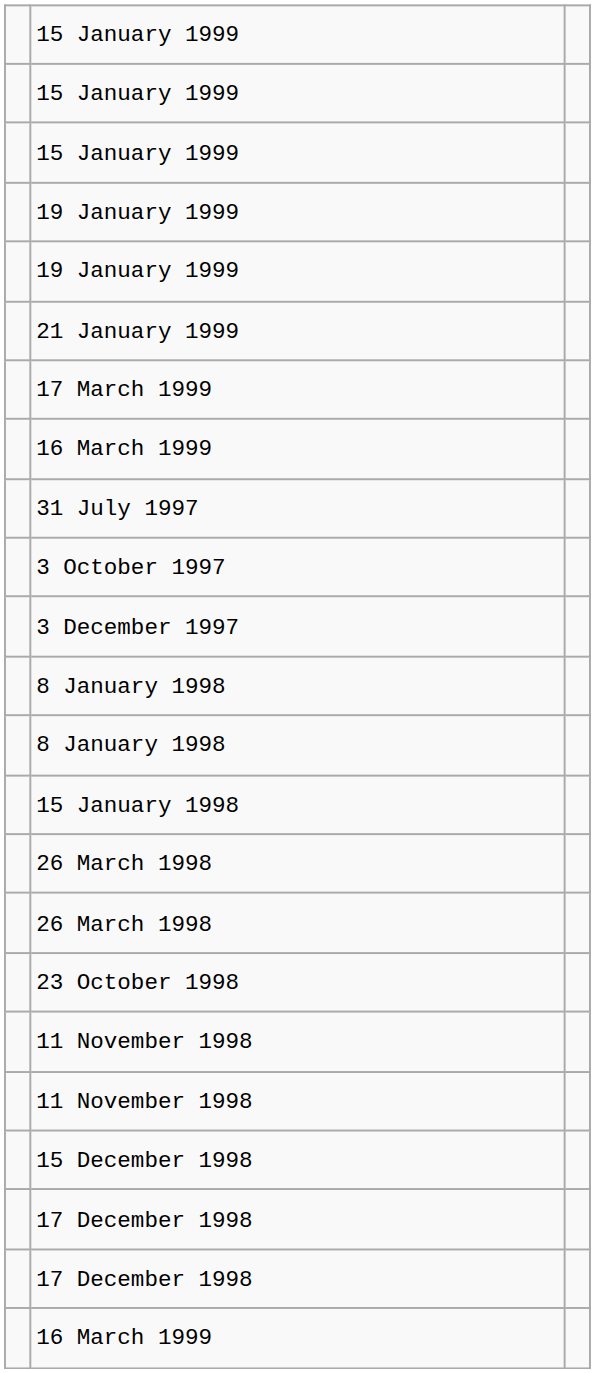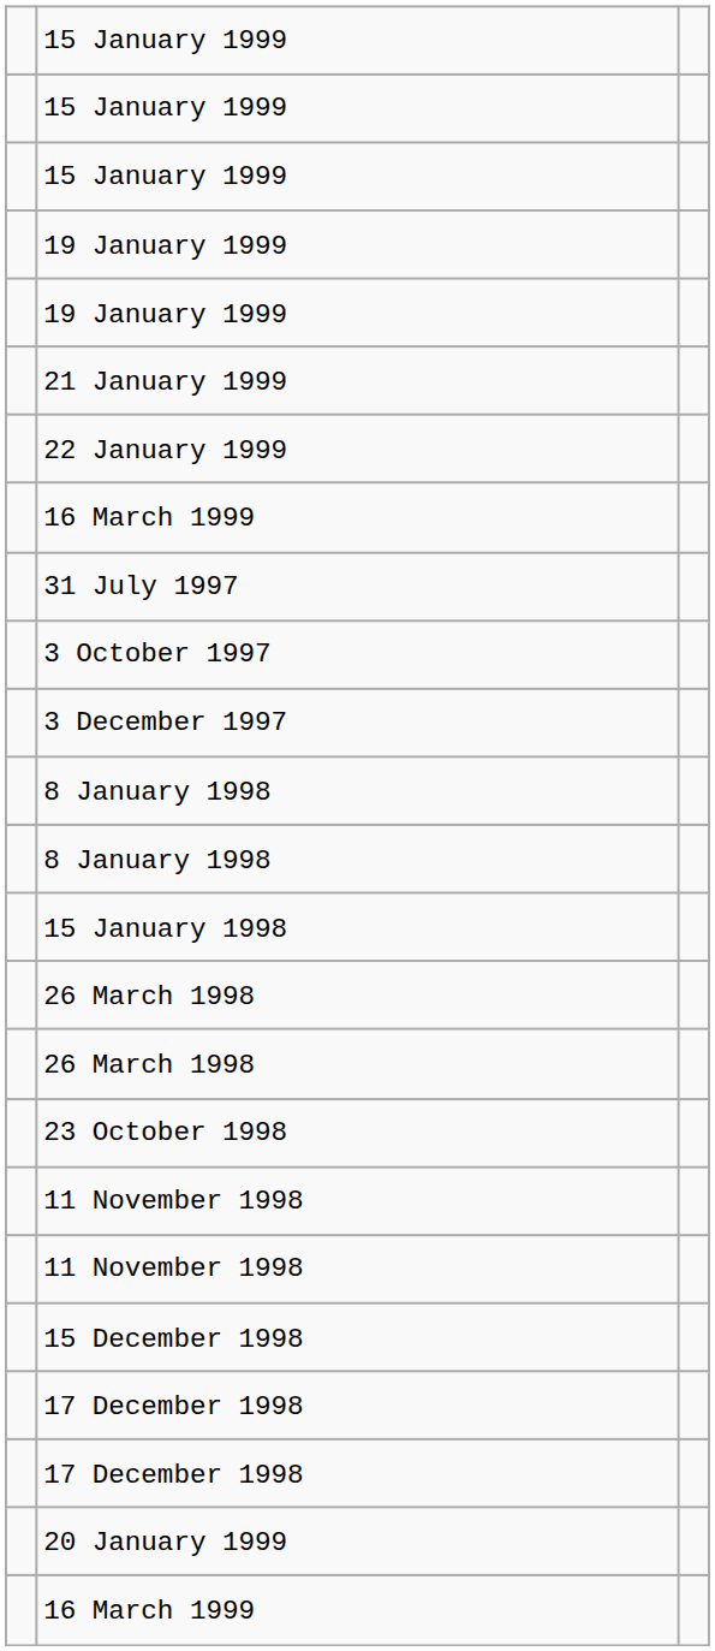 <table class="wikitable" style="font-size: 89%; float: left; width: 26em; margin-right: 1em; height: 700px">
 <tr>
 <td></td>
 <td>15 January 1999</td>
 <td></td>
 </tr>
 <tr>
 <td></td>
 <td>15 January 1999</td>
 <td></td>
 </tr>
 <tr>
 <td></td>
 <td>15 January 1999</td>
 <td></td>
 </tr>
 <tr>
 <td></td>
 <td>19 January 1999</td>
 <td></td>
 </tr>
 <tr>
 <td></td>
 <td>19 January 1999</td>
 <td></td>
 </tr>
 <tr>
 <td></td>
 <td>21 January 1999</td>
 <td></td>
 </tr>
 <tr>
 <td></td>
-<td>17 March 1999</td>
+<td>22 January 1999</td>
 <td></td>
 </tr>
 <tr>
 <td></td>
 <td>16 March 1999</td>
 <td></td>
 </tr>
 <tr>
 <td></td>
 <td>31 July 1997</td>
 <td></td>
 </tr>
 <tr>
 <td></td>
 <td>3 October 1997</td>
 <td></td>
 </tr>
 <tr>
 <td></td>
 <td>3 December 1997</td>
 <td></td>
 </tr>
 <tr>
 <td></td>
 <td>8 January 1998</td>
 <td></td>
 </tr>
 <tr>
 <td></td>
 <td>8 January 1998</td>
 <td></td>
 </tr>
 <tr>
 <td></td>
 <td>15 January 1998</td>
 <td></td>
 </tr>
 <tr>
 <td></td>
 <td>26 March 1998</td>
 <td></td>
 </tr>
 <tr>
 <td></td>
 <td>26 March 1998</td>
 <td></td>
 </tr>
 <tr>
 <td></td>
 <td>23 October 1998</td>
 <td></td>
 </tr>
 <tr>
 <td></td>
 <td>11 November 1998</td>
 <td></td>
 </tr>
 <tr>
 <td></td>
 <td>11 November 1998</td>
 <td></td>
 </tr>
 <tr>
 <td></td>
 <td>15 December 1998</td>
 <td></td>
 </tr>
 <tr>
 <td></td>
 <td>17 December 1998</td>
 <td></td>
 </tr>
 <tr>
 <td></td>
 <td>17 December 1998</td>
 <td></td>
 </tr>
 <tr>
 <td></td>
+<td>20 January 1999</td>
+<td></td>
+</tr>
+<tr>
+<td></td>
 <td>16 March 1999</td>
 <td></td>
 </tr>
 </table>
